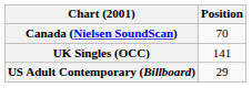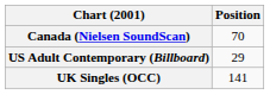 <table class="wikitable sortable plainrowheaders" style="text-align:center">
 <tr>
 <th scope="col">Chart (2001)</th>
 <th scope="col">Position</th>
 </tr>
 <tr>
 <th scope="row">Canada (<a href='#'>Nielsen SoundScan</a>)</th>
 <td>70</td>
 </tr>
 <tr>
+<th scope="row">US Adult Contemporary (<em>Billboard</em>)</th>
+<td>29</td>
+</tr>
+<tr>
 <th scope="row">UK Singles (OCC)</th>
 <td>141</td>
 </tr>
-<tr>
-<th scope="row">US Adult Contemporary (<em>Billboard</em>)</th>
-<td>29</td>
-</tr>
 </table>
